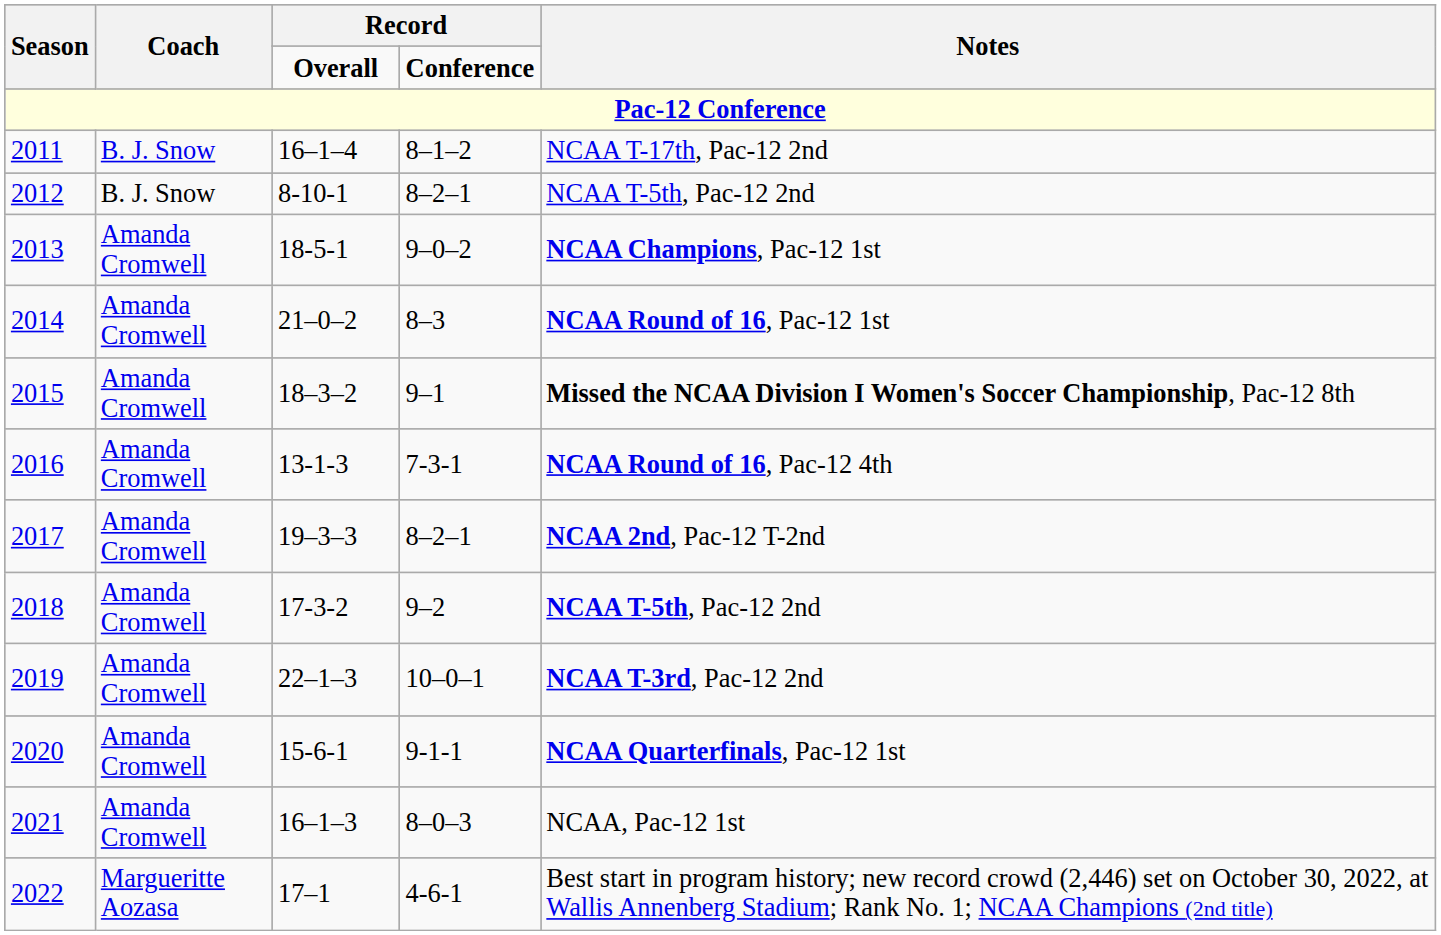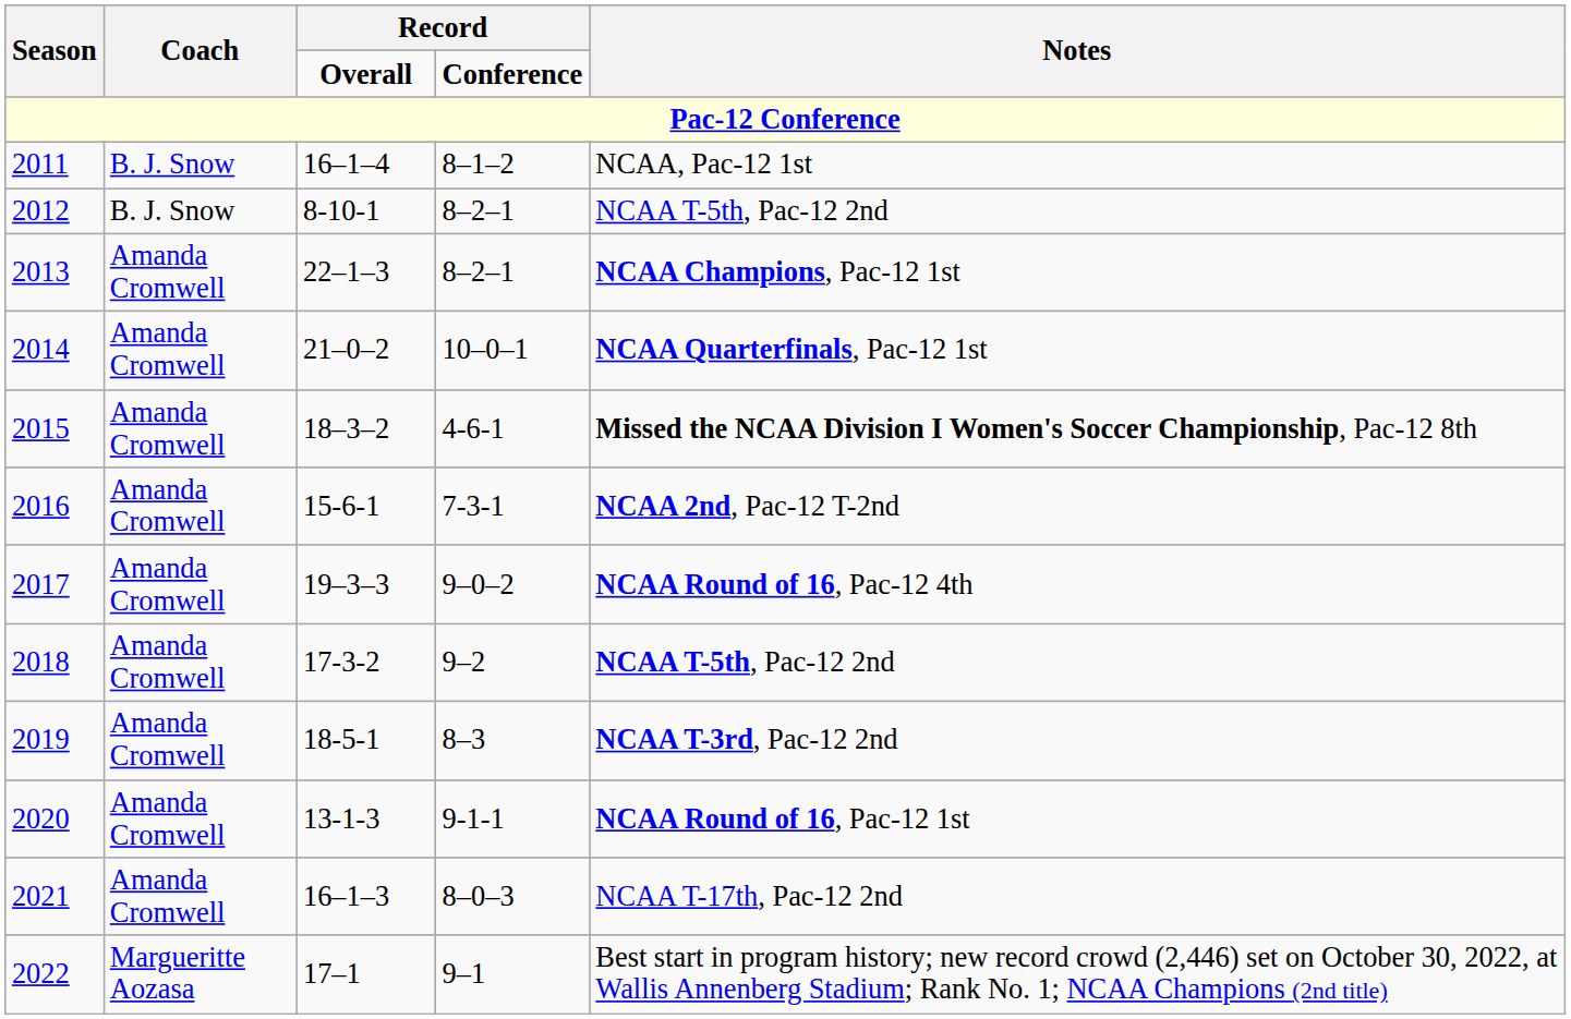 <table class="wikitable">
 <tr>
 <th rowspan="2">Season</th>
 <th rowspan="2">Coach</th>
 <th colspan="2">Record</th>
 <th rowspan="2">Notes</th>
 </tr>
 <tr>
 <td width="70px" align="center"><strong>Overall</strong></td>
 <td width="40px" align="center"><strong>Conference</strong></td>
 </tr>
 <tr style="background: #ffffdd;">
 <td colspan="5" style="text-align:center;"><strong><a href='#'>Pac-12 Conference</a></strong></td>
 </tr>
 <tr>
 <td><a href='#'>2011</a></td>
 <td><a href='#'>B. J. Snow</a></td>
 <td>16–1–4</td>
 <td>8–1–2</td>
-<td><a href='#'>NCAA T-17th</a>, Pac-12 2nd</td>
+<td>NCAA, Pac-12 1st</td>
 </tr>
 <tr>
 <td><a href='#'>2012</a></td>
 <td>B. J. Snow</td>
 <td>8-10-1</td>
 <td>8–2–1</td>
 <td><a href='#'>NCAA T-5th</a>, Pac-12 2nd</td>
 </tr>
 <tr>
 <td><a href='#'>2013</a></td>
 <td><a href='#'>Amanda Cromwell</a></td>
-<td>18-5-1</td>
-<td>9–0–2</td>
+<td>22–1–3</td>
+<td>8–2–1</td>
 <td><strong><a href='#'>NCAA Champions</a></strong>, Pac-12 1st</td>
 </tr>
 <tr>
 <td><a href='#'>2014</a></td>
 <td><a href='#'>Amanda Cromwell</a></td>
 <td>21–0–2</td>
-<td>8–3</td>
-<td><strong><a href='#'>NCAA Round of 16</a></strong>, Pac-12 1st</td>
+<td>10–0–1</td>
+<td><strong><a href='#'>NCAA Quarterfinals</a></strong>, Pac-12 1st</td>
 </tr>
 <tr>
 <td><a href='#'>2015</a></td>
 <td><a href='#'>Amanda Cromwell</a></td>
 <td>18–3–2</td>
-<td>9–1</td>
+<td>4-6-1</td>
 <td><strong>Missed the NCAA Division I Women's Soccer Championship</strong>, Pac-12 8th</td>
 </tr>
 <tr>
 <td><a href='#'>2016</a></td>
 <td><a href='#'>Amanda Cromwell</a></td>
-<td>13-1-3</td>
+<td>15-6-1</td>
 <td>7-3-1</td>
-<td><strong><a href='#'>NCAA Round of 16</a></strong>, Pac-12 4th</td>
+<td><strong><a href='#'>NCAA 2nd</a></strong>, Pac-12 T-2nd</td>
 </tr>
 <tr>
 <td><a href='#'>2017</a></td>
 <td><a href='#'>Amanda Cromwell</a></td>
 <td>19–3–3</td>
-<td>8–2–1</td>
-<td><strong><a href='#'>NCAA 2nd</a></strong>, Pac-12 T-2nd</td>
+<td>9–0–2</td>
+<td><strong><a href='#'>NCAA Round of 16</a></strong>, Pac-12 4th</td>
 </tr>
 <tr>
 <td><a href='#'>2018</a></td>
 <td><a href='#'>Amanda Cromwell</a></td>
 <td>17-3-2</td>
 <td>9–2</td>
 <td><strong><a href='#'>NCAA T-5th</a></strong>, Pac-12 2nd</td>
 </tr>
 <tr>
 <td><a href='#'>2019</a></td>
 <td><a href='#'>Amanda Cromwell</a></td>
-<td>22–1–3</td>
-<td>10–0–1</td>
+<td>18-5-1</td>
+<td>8–3</td>
 <td><strong><a href='#'>NCAA T-3rd</a></strong>, Pac-12 2nd</td>
 </tr>
 <tr>
 <td><a href='#'>2020</a></td>
 <td><a href='#'>Amanda Cromwell</a></td>
-<td>15-6-1</td>
+<td>13-1-3</td>
 <td>9-1-1</td>
-<td><strong><a href='#'>NCAA Quarterfinals</a></strong>, Pac-12 1st</td>
+<td><strong><a href='#'>NCAA Round of 16</a></strong>, Pac-12 1st</td>
 </tr>
 <tr>
 <td><a href='#'>2021</a></td>
 <td><a href='#'>Amanda Cromwell</a></td>
 <td>16–1–3</td>
 <td>8–0–3</td>
-<td>NCAA, Pac-12 1st</td>
+<td><a href='#'>NCAA T-17th</a>, Pac-12 2nd</td>
 </tr>
 <tr>
 <td><a href='#'>2022</a></td>
 <td><a href='#'>Margueritte Aozasa</a></td>
 <td>17–1</td>
-<td>4-6-1</td>
+<td>9–1</td>
 <td>Best start in program history; new record crowd (2,446) set on October 30, 2022, at <a href='#'>Wallis Annenberg Stadium</a>; Rank No. 1; <a href='#'>NCAA Champions <small>(2nd title)</small></a></td>
 </tr>
 </table>
